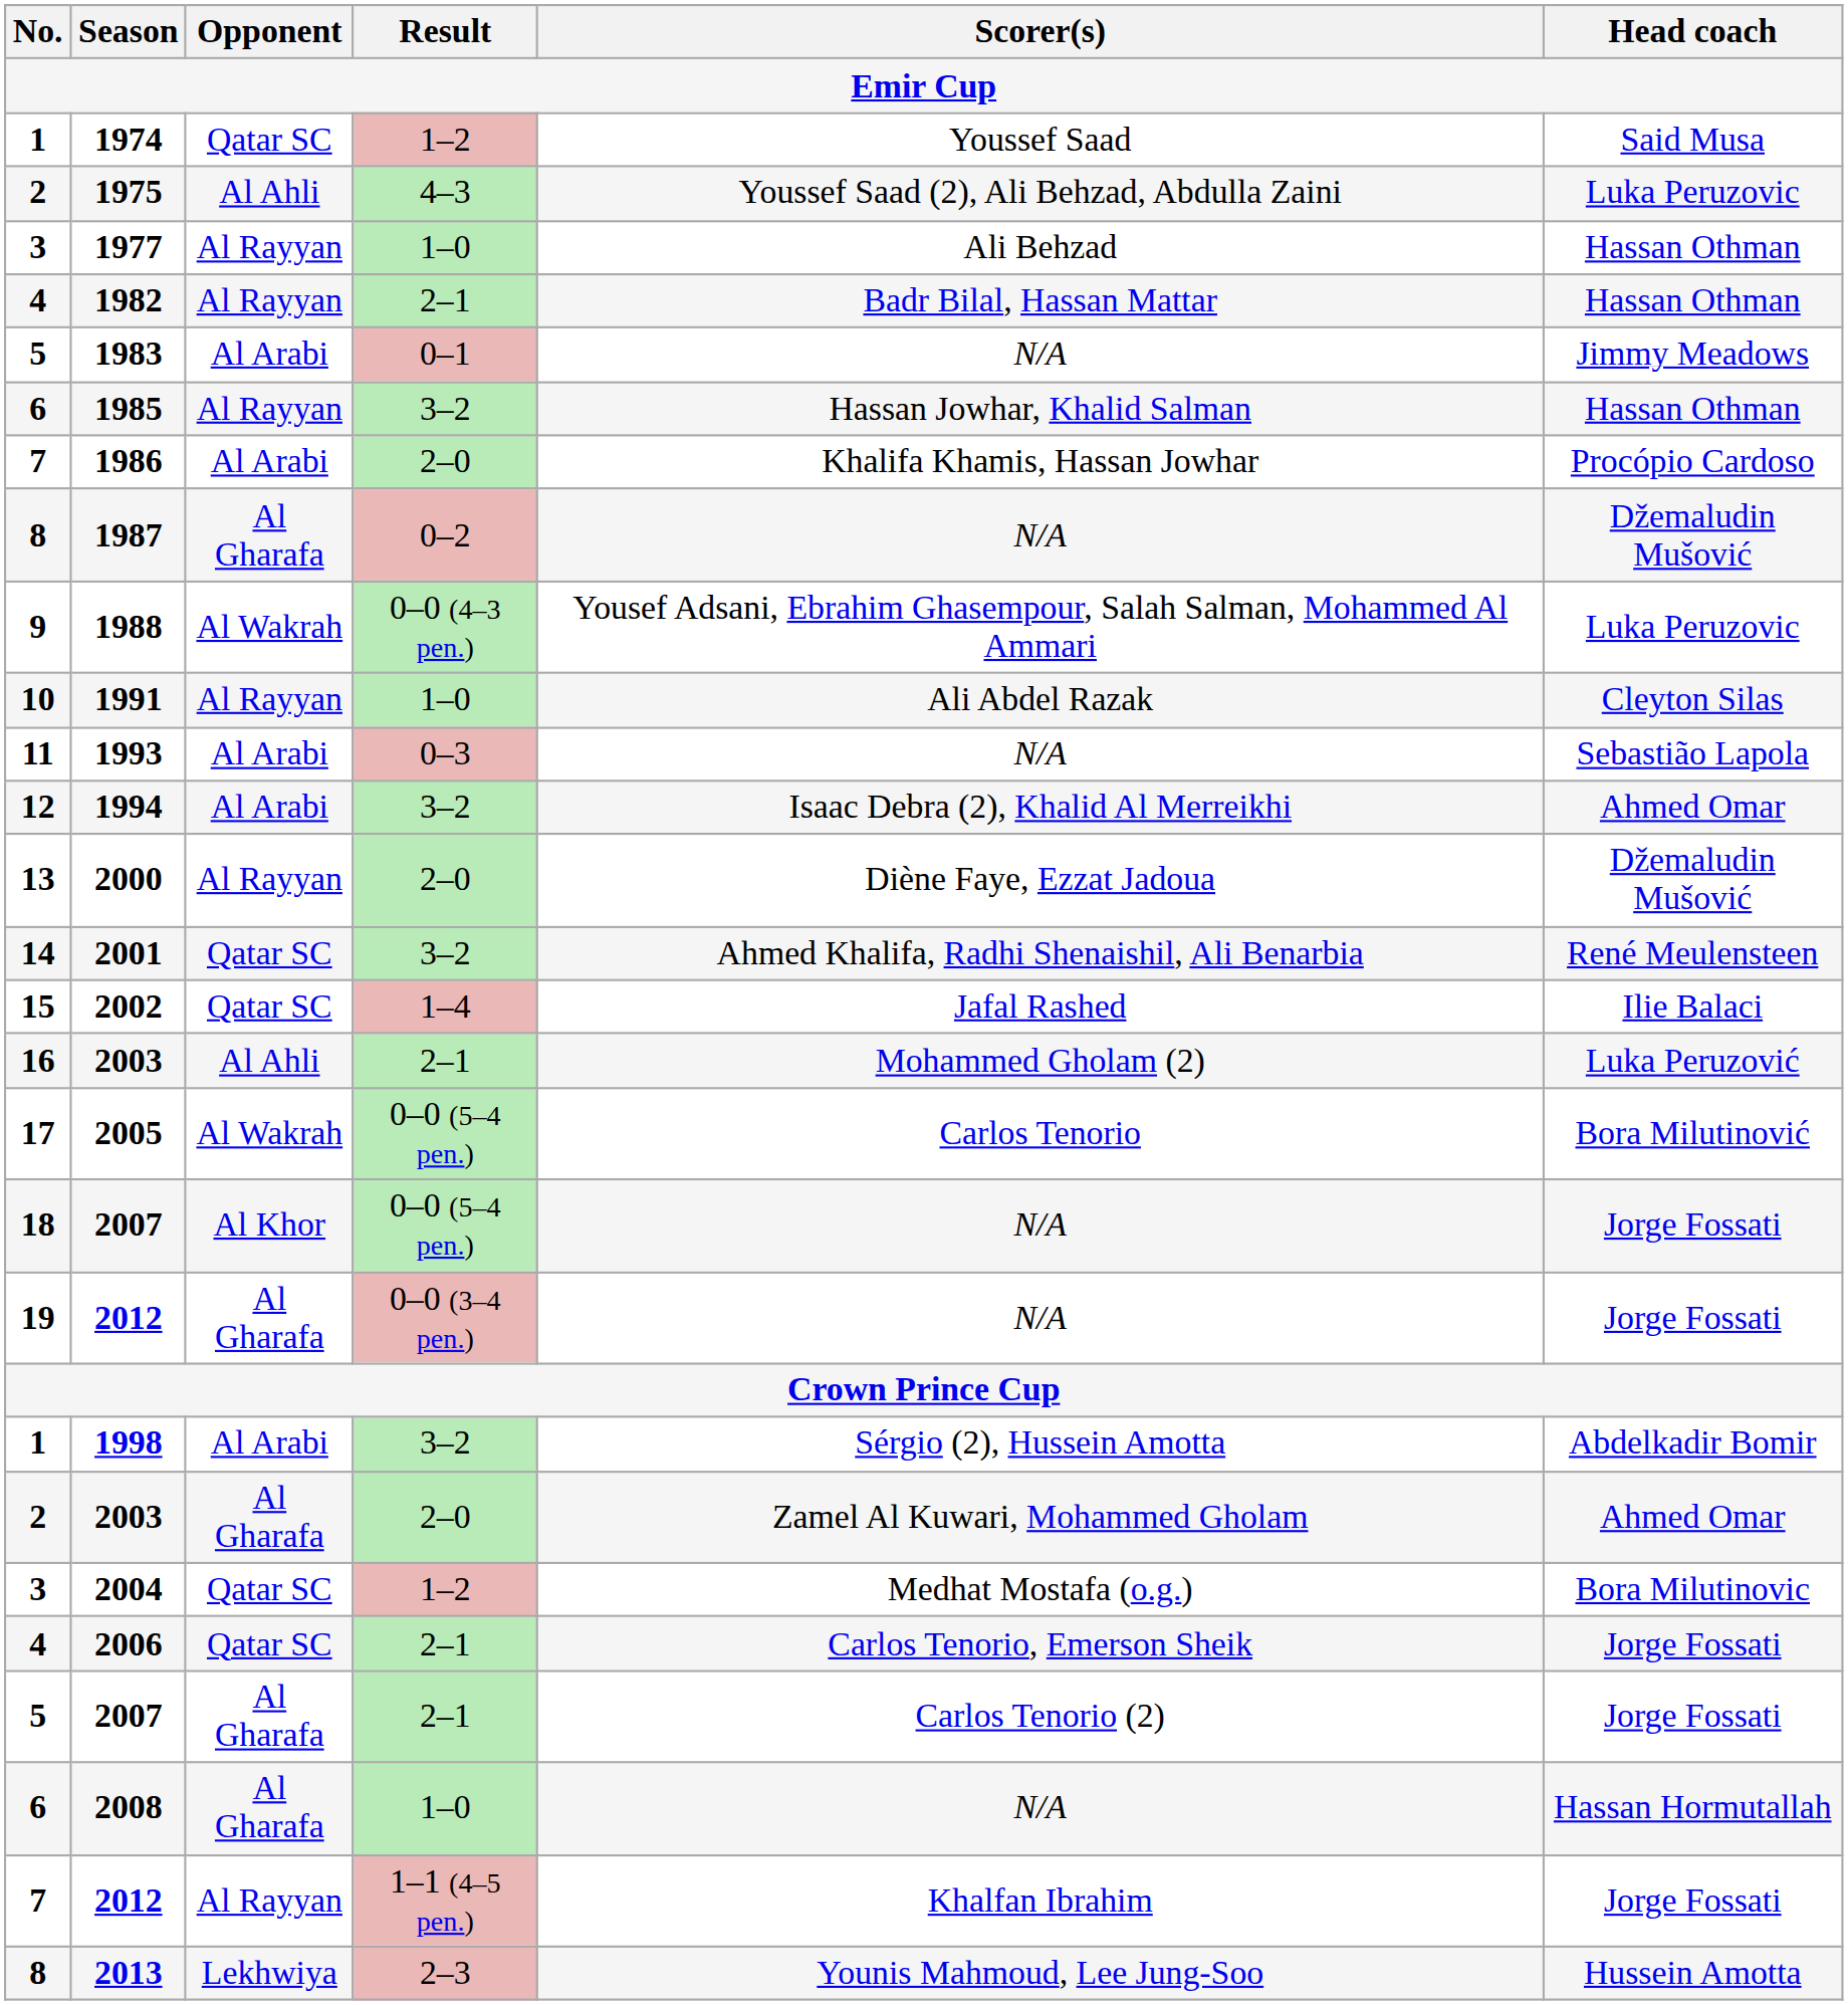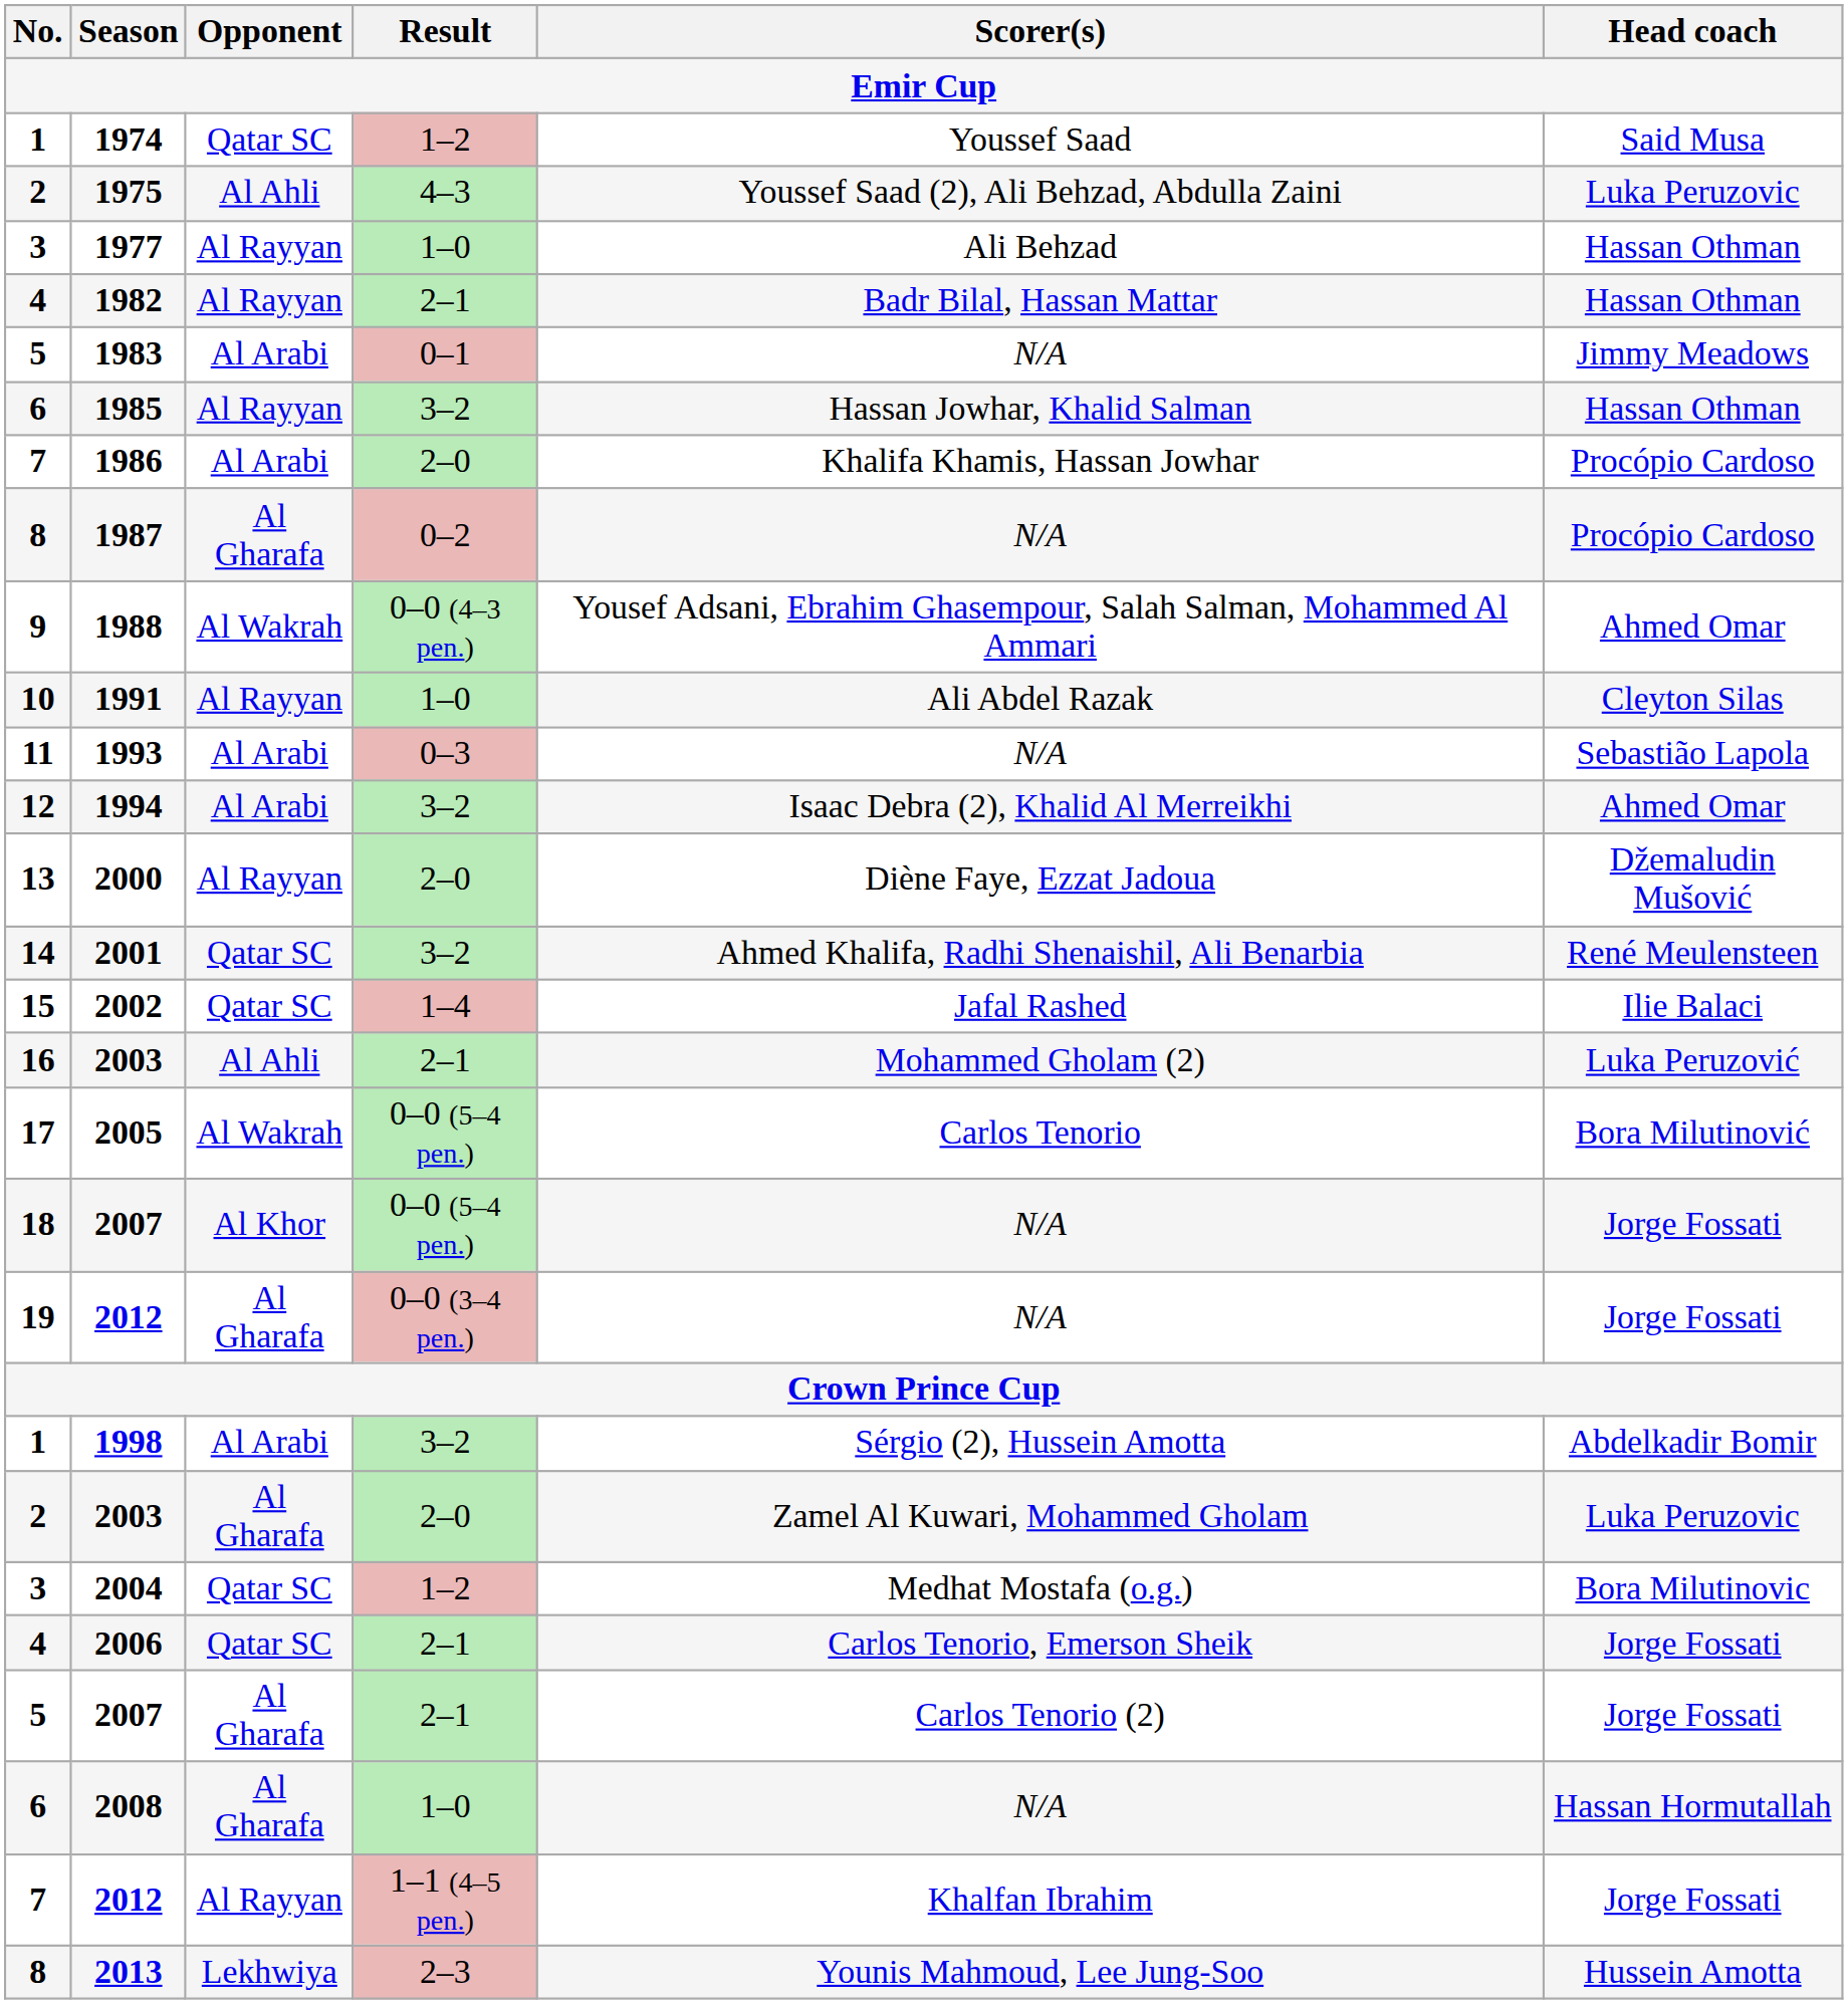 <table class="wikitable" style="text-align: center;">
 <tr bgcolor="#E4E4E4">
 <th style="border-bottom:1px solid #AAAAAA" align="center">No.</th>
 <th style="border-bottom:1px solid #AAAAAA" align="center">Season</th>
 <th style="border-bottom:1px solid #AAAAAA" align="center">Opponent</th>
 <th style="border-bottom:1px solid #AAAAAA" align="center">Result</th>
 <th style="border-bottom:1px solid #AAAAAA" align="center">Scorer(s)</th>
 <th style="border-bottom:1px solid #AAAAAA" align="center">Head coach</th>
 </tr>
 <tr>
 <th colspan="6" style="background-color:#F5F5F5"><a href='#'>Emir Cup</a></th>
 </tr>
 <tr style="background:#FFFFFF;">
 <td align="center"><strong>1</strong></td>
 <td align="center"><strong>1974</strong></td>
 <td align="center"><a href='#'>Qatar SC</a></td>
 <td style="background-color:#EBB8B8" align="center">1–2</td>
 <td>Youssef Saad</td>
 <td> <a href='#'>Said Musa</a></td>
 </tr>
 <tr style="background:#F5F5F5;">
 <td align="center"><strong>2</strong></td>
 <td align="center"><strong>1975</strong></td>
 <td align="center"><a href='#'>Al Ahli</a></td>
 <td style="background-color:#B8EBB8" align="center">4–3</td>
 <td>Youssef Saad (2), Ali Behzad, Abdulla Zaini</td>
 <td> <a href='#'>Luka Peruzovic</a></td>
 </tr>
 <tr style="background:#FFFFFF;">
 <td align="center"><strong>3</strong></td>
 <td align="center"><strong>1977</strong></td>
 <td align="center"><a href='#'>Al Rayyan</a></td>
 <td style="background-color:#B8EBB8" align="center">1–0</td>
 <td>Ali Behzad</td>
 <td> <a href='#'>Hassan Othman</a></td>
 </tr>
 <tr style="background:#F5F5F5;">
 <td align="center"><strong>4</strong></td>
 <td align="center"><strong>1982</strong></td>
 <td align="center"><a href='#'>Al Rayyan</a></td>
 <td style="background-color:#B8EBB8" align="center">2–1</td>
 <td><a href='#'>Badr Bilal</a>, <a href='#'>Hassan Mattar</a></td>
 <td> <a href='#'>Hassan Othman</a></td>
 </tr>
 <tr style="background:#FFFFFF;">
 <td align="center"><strong>5</strong></td>
 <td align="center"><strong>1983</strong></td>
 <td align="center"><a href='#'>Al Arabi</a></td>
 <td style="background-color:#EBB8B8" align="center">0–1</td>
 <td><em>N/A</em></td>
 <td> <a href='#'>Jimmy Meadows</a></td>
 </tr>
 <tr style="background:#F5F5F5;">
 <td align="center"><strong>6</strong></td>
 <td align="center"><strong>1985</strong></td>
 <td align="center"><a href='#'>Al Rayyan</a></td>
 <td style="background-color:#B8EBB8" align="center">3–2</td>
 <td>Hassan Jowhar, <a href='#'>Khalid Salman</a></td>
 <td> <a href='#'>Hassan Othman</a></td>
 </tr>
 <tr style="background:#FFFFFF;">
 <td align="center"><strong>7</strong></td>
 <td align="center"><strong>1986</strong></td>
 <td align="center"><a href='#'>Al Arabi</a></td>
 <td style="background-color:#B8EBB8" align="center">2–0</td>
 <td>Khalifa Khamis, Hassan Jowhar</td>
 <td> <a href='#'>Procópio Cardoso</a></td>
 </tr>
 <tr style="background:#F5F5F5;">
 <td align="center"><strong>8</strong></td>
 <td align="center"><strong>1987</strong></td>
 <td align="center"><a href='#'>Al Gharafa</a></td>
 <td style="background-color:#EBB8B8" align="center">0–2</td>
 <td><em>N/A</em></td>
-<td> <a href='#'>Džemaludin Mušović</a></td>
+<td> <a href='#'>Procópio Cardoso</a></td>
 </tr>
 <tr style="background:#FFFFFF;">
 <td align="center"><strong>9</strong></td>
 <td align="center"><strong>1988</strong></td>
 <td align="center"><a href='#'>Al Wakrah</a></td>
 <td style="background-color:#B8EBB8" align="center">0–0 <small>(4–3 <a href='#'>pen.</a>)</small></td>
 <td>Yousef Adsani, <a href='#'>Ebrahim Ghasempour</a>, Salah Salman, <a href='#'>Mohammed Al Ammari</a></td>
-<td> <a href='#'>Luka Peruzovic</a></td>
+<td> <a href='#'>Ahmed Omar</a></td>
 </tr>
 <tr style="background:#F5F5F5;">
 <td align="center"><strong>10</strong></td>
 <td align="center"><strong>1991</strong></td>
 <td align="center"><a href='#'>Al Rayyan</a></td>
 <td style="background-color:#B8EBB8" align="center">1–0</td>
 <td>Ali Abdel Razak</td>
 <td> <a href='#'>Cleyton Silas</a></td>
 </tr>
 <tr style="background:#FFFFFF;">
 <td align="center"><strong>11</strong></td>
 <td align="center"><strong>1993</strong></td>
 <td align="center"><a href='#'>Al Arabi</a></td>
 <td style="background-color:#EBB8B8" align="center">0–3</td>
 <td><em>N/A</em></td>
 <td> <a href='#'>Sebastião Lapola</a></td>
 </tr>
 <tr style="background:#F5F5F5;">
 <td align="center"><strong>12</strong></td>
 <td align="center"><strong>1994</strong></td>
 <td align="center"><a href='#'>Al Arabi</a></td>
 <td style="background-color:#B8EBB8" align="center">3–2</td>
 <td>Isaac Debra (2), <a href='#'>Khalid Al Merreikhi</a></td>
 <td> <a href='#'>Ahmed Omar</a></td>
 </tr>
 <tr style="background:#FFFFFF;">
 <td align="center"><strong>13</strong></td>
 <td align="center"><strong>2000</strong></td>
 <td align="center"><a href='#'>Al Rayyan</a></td>
 <td style="background-color:#B8EBB8" align="center">2–0</td>
 <td>Diène Faye, <a href='#'>Ezzat Jadoua</a></td>
 <td> <a href='#'>Džemaludin Mušović</a></td>
 </tr>
 <tr style="background:#F5F5F5;">
 <td align="center"><strong>14</strong></td>
 <td align="center"><strong>2001</strong></td>
 <td align="center"><a href='#'>Qatar SC</a></td>
 <td style="background-color:#B8EBB8" align="center">3–2</td>
 <td>Ahmed Khalifa, <a href='#'>Radhi Shenaishil</a>, <a href='#'>Ali Benarbia</a></td>
 <td> <a href='#'>René Meulensteen</a></td>
 </tr>
 <tr style="background:#FFFFFF;">
 <td align="center"><strong>15</strong></td>
 <td align="center"><strong>2002</strong></td>
 <td align="center"><a href='#'>Qatar SC</a></td>
 <td style="background-color:#EBB8B8" align="center">1–4</td>
 <td><a href='#'>Jafal Rashed</a></td>
 <td> <a href='#'>Ilie Balaci</a></td>
 </tr>
 <tr style="background:#F5F5F5;">
 <td align="center"><strong>16</strong></td>
 <td align="center"><strong>2003</strong></td>
 <td align="center"><a href='#'>Al Ahli</a></td>
 <td style="background-color:#B8EBB8" align="center">2–1</td>
 <td><a href='#'>Mohammed Gholam</a> (2)</td>
 <td> <a href='#'>Luka Peruzović</a></td>
 </tr>
 <tr style="background:#FFFFFF;">
 <td align="center"><strong>17</strong></td>
 <td align="center"><strong>2005</strong></td>
 <td align="center"><a href='#'>Al Wakrah</a></td>
 <td style="background-color:#B8EBB8" align="center">0–0 <small>(5–4 <a href='#'>pen.</a>)</small></td>
 <td><a href='#'>Carlos Tenorio</a></td>
 <td> <a href='#'>Bora Milutinović</a></td>
 </tr>
 <tr style="background:#F5F5F5;">
 <td align="center"><strong>18</strong></td>
 <td align="center"><strong>2007</strong></td>
 <td align="center"><a href='#'>Al Khor</a></td>
 <td style="background-color:#B8EBB8" align="center">0–0 <small>(5–4 <a href='#'>pen.</a>)</small></td>
 <td><em>N/A</em></td>
 <td> <a href='#'>Jorge Fossati</a></td>
 </tr>
 <tr style="background:#FFFFFF;">
 <td align="center"><strong>19</strong></td>
 <td align="center"><strong><a href='#'>2012</a></strong></td>
 <td align="center"><a href='#'>Al Gharafa</a></td>
 <td style="background-color:#EBB8B8" align="center">0–0 <small>(3–4 <a href='#'>pen.</a>)</small></td>
 <td><em>N/A</em></td>
 <td> <a href='#'>Jorge Fossati</a></td>
 </tr>
 <tr style="background:#F5F5F5;">
 <th colspan="6" style="background-color:#F5F5F5"><a href='#'>Crown Prince Cup</a></th>
 </tr>
 <tr style="background:#FFFFFF;">
 <td align="center"><strong>1</strong></td>
 <td align="center"><strong><a href='#'>1998</a></strong></td>
 <td align="center"><a href='#'>Al Arabi</a></td>
 <td style="background-color:#B8EBB8" align="center">3–2</td>
 <td><a href='#'>Sérgio</a> (2), <a href='#'>Hussein Amotta</a></td>
 <td> <a href='#'>Abdelkadir Bomir</a></td>
 </tr>
 <tr style="background:#F5F5F5;">
 <td align="center"><strong>2</strong></td>
 <td align="center"><strong>2003</strong></td>
 <td align="center"><a href='#'>Al Gharafa</a></td>
 <td style="background-color:#B8EBB8" align="center">2–0</td>
 <td>Zamel Al Kuwari, <a href='#'>Mohammed Gholam</a></td>
-<td> <a href='#'>Ahmed Omar</a></td>
+<td> <a href='#'>Luka Peruzovic</a></td>
 </tr>
 <tr style="background:#FFFFFF;">
 <td align="center"><strong>3</strong></td>
 <td align="center"><strong>2004</strong></td>
 <td align="center"><a href='#'>Qatar SC</a></td>
 <td style="background-color:#EBB8B8" align="center">1–2</td>
 <td>Medhat Mostafa (<a href='#'>o.g.</a>)</td>
 <td> <a href='#'>Bora Milutinovic</a></td>
 </tr>
 <tr style="background:#F5F5F5;">
 <td align="center"><strong>4</strong></td>
 <td align="center"><strong>2006</strong></td>
 <td align="center"><a href='#'>Qatar SC</a></td>
 <td style="background-color:#B8EBB8" align="center">2–1</td>
 <td><a href='#'>Carlos Tenorio</a>, <a href='#'>Emerson Sheik</a></td>
 <td> <a href='#'>Jorge Fossati</a></td>
 </tr>
 <tr style="background:#FFFFFF;">
 <td align="center"><strong>5</strong></td>
 <td align="center"><strong>2007</strong></td>
 <td align="center"><a href='#'>Al Gharafa</a></td>
 <td style="background-color:#B8EBB8" align="center">2–1</td>
 <td><a href='#'>Carlos Tenorio</a> (2)</td>
 <td> <a href='#'>Jorge Fossati</a></td>
 </tr>
 <tr style="background:#F5F5F5;">
 <td align="center"><strong>6</strong></td>
 <td align="center"><strong>2008</strong></td>
 <td align="center"><a href='#'>Al Gharafa</a></td>
 <td style="background-color:#B8EBB8" align="center">1–0</td>
 <td><em>N/A</em></td>
 <td> <a href='#'>Hassan Hormutallah</a></td>
 </tr>
 <tr style="background:#FFFFFF;">
 <td align="center"><strong>7</strong></td>
 <td align="center"><strong><a href='#'>2012</a></strong></td>
 <td align="center"><a href='#'>Al Rayyan</a></td>
 <td style="background-color:#EBB8B8" align="center">1–1 <small>(4–5 <a href='#'>pen.</a>)</small></td>
 <td><a href='#'>Khalfan Ibrahim</a></td>
 <td> <a href='#'>Jorge Fossati</a></td>
 </tr>
 <tr style="background:#F5F5F5;">
 <td align="center"><strong>8</strong></td>
 <td align="center"><strong><a href='#'>2013</a></strong></td>
 <td align="center"><a href='#'>Lekhwiya</a></td>
 <td style="background-color:#EBB8B8" align="center">2–3</td>
 <td><a href='#'>Younis Mahmoud</a>, <a href='#'>Lee Jung-Soo</a></td>
 <td> <a href='#'>Hussein Amotta</a></td>
 </tr>
 </table>
